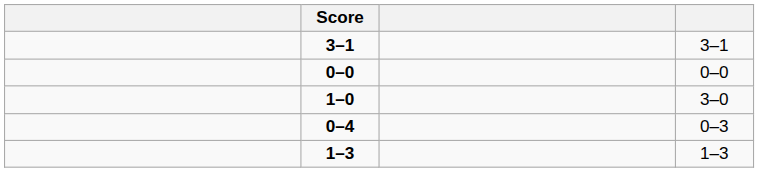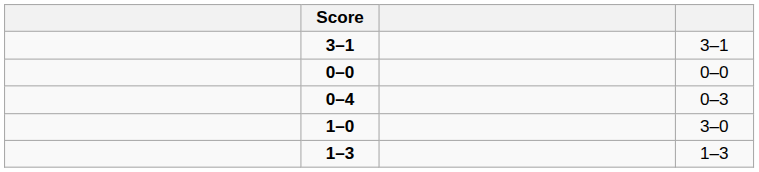 <table class="wikitable" style="text-align: center; ">
 <tr>
 <th align="right" width="270"></th>
 <th width="65">Score</th>
 <th align="left" width="270"></th>
 <th width="65"></th>
 </tr>
 <tr>
 <td align="left"><strong></strong></td>
 <td><strong>3–1</strong></td>
 <td align="left"></td>
 <td>3–1 <strong></strong></td>
 </tr>
 <tr>
 <td align="left"></td>
 <td><strong>0–0</strong></td>
 <td align="left"></td>
 <td>0–0 <strong></strong></td>
 </tr>
 <tr>
+<td align="left"></td>
+<td><strong>0–4</strong></td>
+<td align="left"><strong></strong></td>
+<td>0–3 <strong></strong></td>
+</tr>
+<tr>
 <td align="left"><strong></strong></td>
 <td><strong>1–0</strong></td>
 <td align="left"></td>
 <td>3–0 <strong></strong></td>
-</tr>
-<tr>
-<td align="left"></td>
-<td><strong>0–4</strong></td>
-<td align="left"><strong></strong></td>
-<td>0–3 <strong></strong></td>
 </tr>
 <tr>
 <td align="left"></td>
 <td><strong>1–3</strong></td>
 <td align="left"><strong></strong></td>
 <td>1–3 <strong></strong></td>
 </tr>
 </table>
